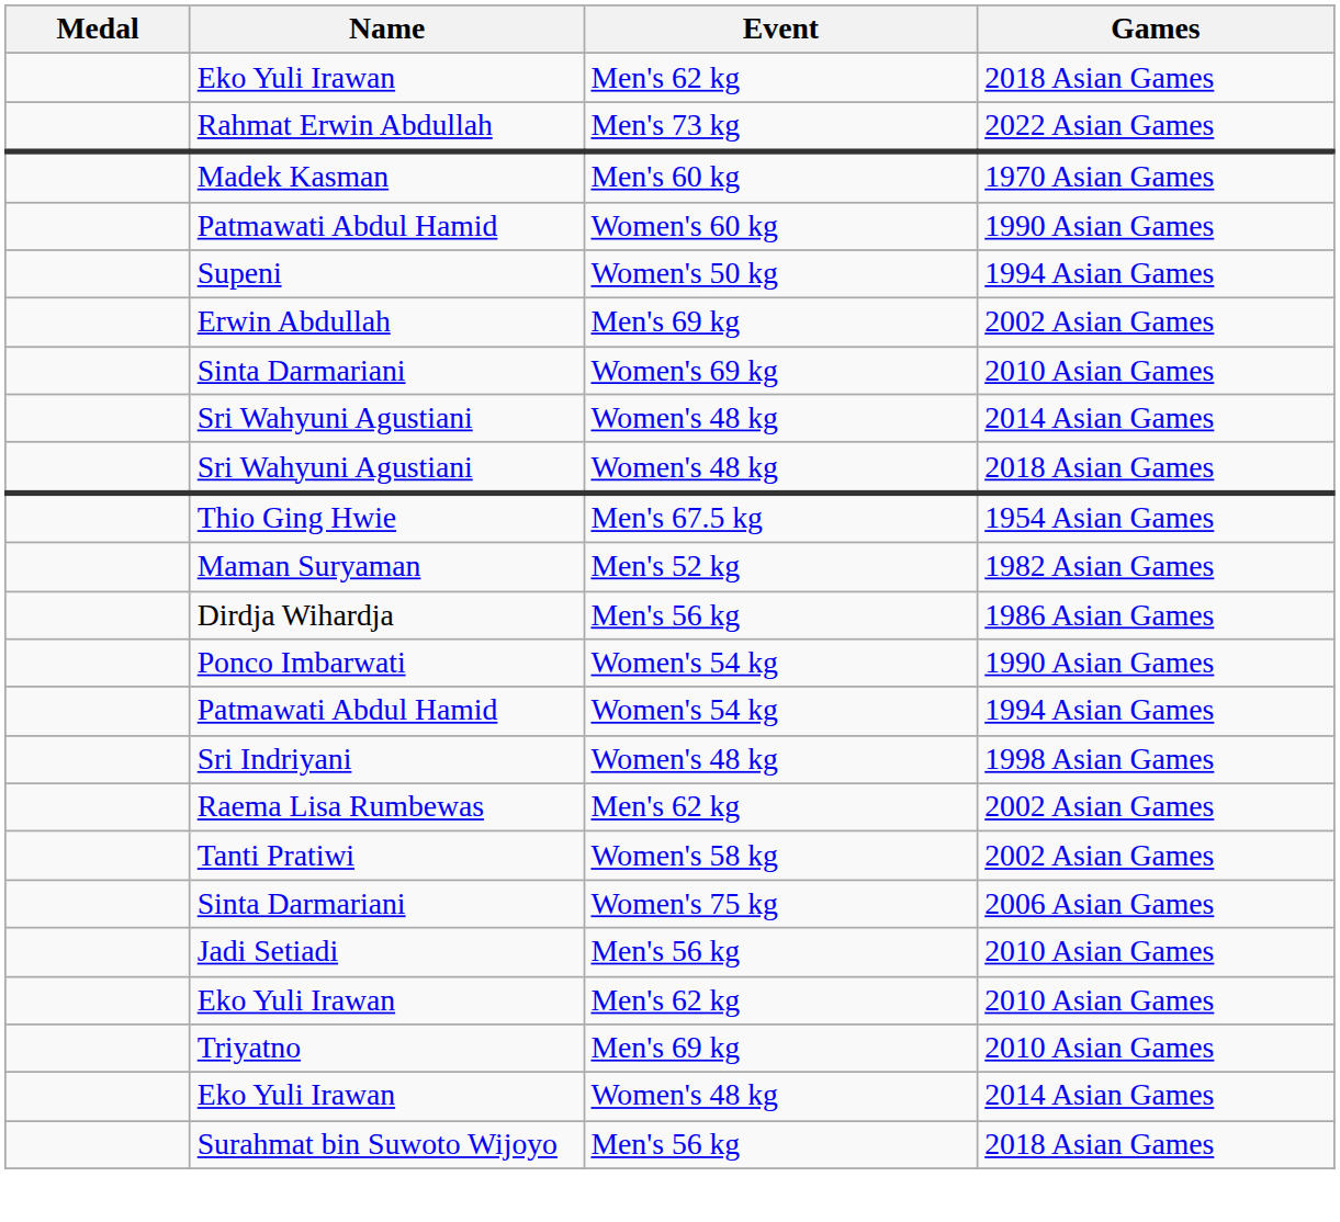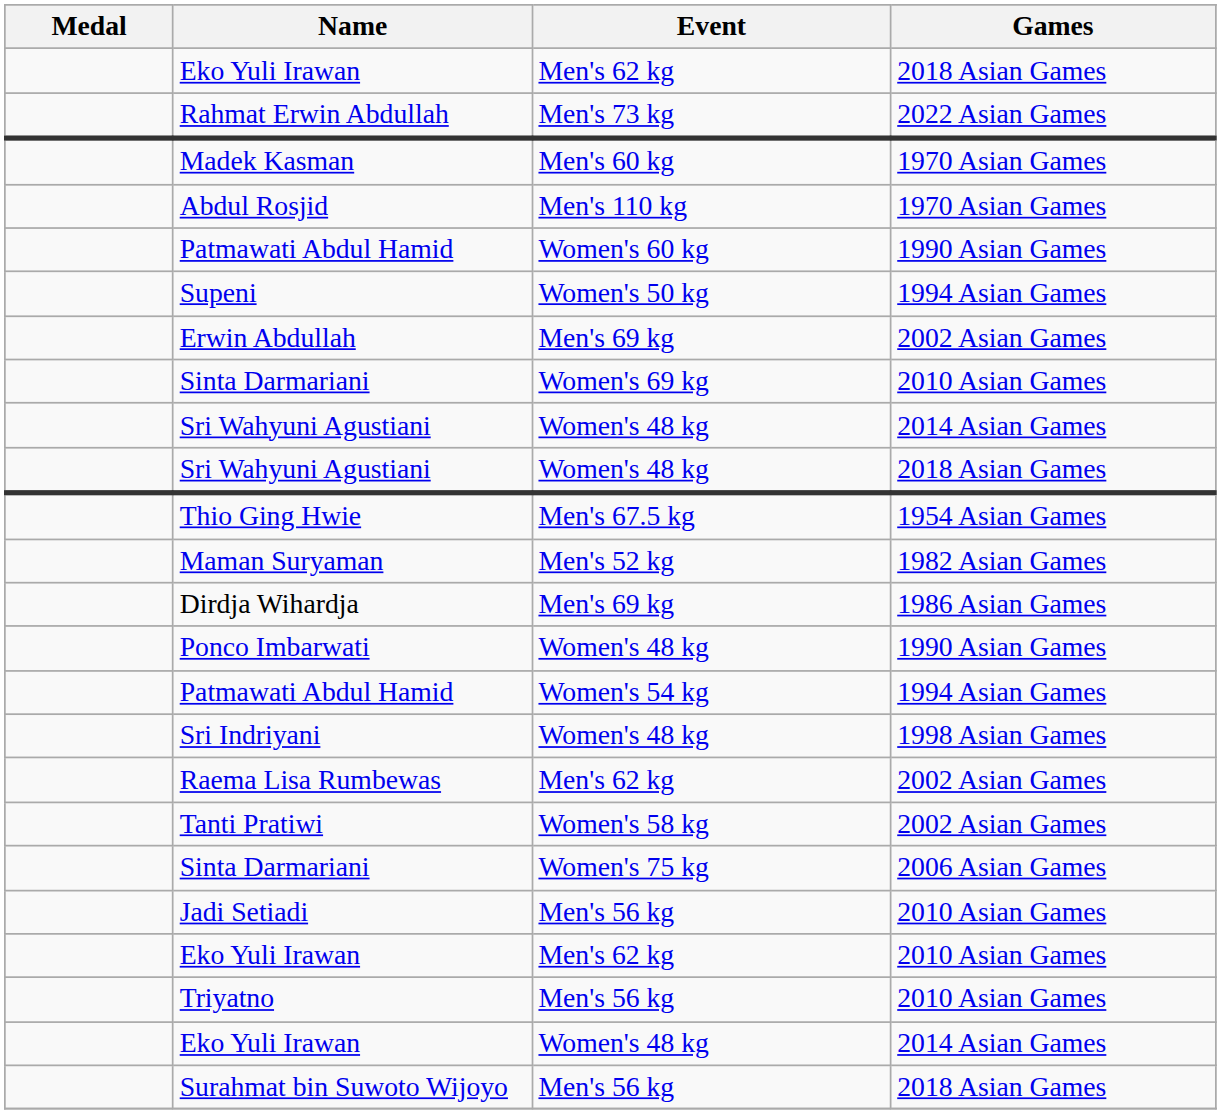 <table class="wikitable sortable" style="font-size:100%">
 <tr>
 <th width="90">Medal</th>
 <th width="200">Name</th>
 <th width="200">Event</th>
 <th width="180">Games</th>
 </tr>
 <tr>
 <td></td>
 <td><a href='#'>Eko Yuli Irawan</a></td>
 <td><a href='#'>Men's 62 kg</a></td>
 <td><a href='#'>2018 Asian Games</a></td>
 </tr>
 <tr>
 <td></td>
 <td><a href='#'>Rahmat Erwin Abdullah</a></td>
 <td><a href='#'>Men's 73 kg</a></td>
 <td><a href='#'>2022 Asian Games</a></td>
 </tr>
 <tr style="border-top: 3px solid #333333;">
 <td></td>
 <td><a href='#'>Madek Kasman</a></td>
 <td><a href='#'>Men's 60 kg</a></td>
+<td><a href='#'>1970 Asian Games</a></td>
+</tr>
+<tr>
+<td></td>
+<td><a href='#'>Abdul Rosjid</a></td>
+<td><a href='#'>Men's 110 kg</a></td>
 <td><a href='#'>1970 Asian Games</a></td>
 </tr>
 <tr>
 <td></td>
 <td><a href='#'>Patmawati Abdul Hamid</a></td>
 <td><a href='#'>Women's 60 kg</a></td>
 <td><a href='#'>1990 Asian Games</a></td>
 </tr>
 <tr>
 <td></td>
 <td><a href='#'>Supeni</a></td>
 <td><a href='#'>Women's 50 kg</a></td>
 <td><a href='#'>1994 Asian Games</a></td>
 </tr>
 <tr>
 <td></td>
 <td><a href='#'>Erwin Abdullah</a></td>
 <td><a href='#'>Men's 69 kg</a></td>
 <td><a href='#'>2002 Asian Games</a></td>
 </tr>
 <tr>
 <td></td>
 <td><a href='#'>Sinta Darmariani</a></td>
 <td><a href='#'>Women's 69 kg</a></td>
 <td><a href='#'>2010 Asian Games</a></td>
 </tr>
 <tr>
 <td></td>
 <td><a href='#'>Sri Wahyuni Agustiani</a></td>
 <td><a href='#'>Women's 48 kg</a></td>
 <td><a href='#'>2014 Asian Games</a></td>
 </tr>
 <tr>
 <td></td>
 <td><a href='#'>Sri Wahyuni Agustiani</a></td>
 <td><a href='#'>Women's 48 kg</a></td>
 <td><a href='#'>2018 Asian Games</a></td>
 </tr>
 <tr style="border-top: 3px solid #333333;">
 <td></td>
 <td><a href='#'>Thio Ging Hwie</a></td>
 <td><a href='#'>Men's 67.5 kg</a></td>
 <td><a href='#'>1954 Asian Games</a></td>
 </tr>
 <tr>
 <td></td>
 <td><a href='#'>Maman Suryaman</a></td>
 <td><a href='#'>Men's 52 kg</a></td>
 <td><a href='#'>1982 Asian Games</a></td>
 </tr>
 <tr>
 <td></td>
 <td>Dirdja Wihardja</td>
-<td><a href='#'>Men's 56 kg</a></td>
+<td><a href='#'>Men's 69 kg</a></td>
 <td><a href='#'>1986 Asian Games</a></td>
 </tr>
 <tr>
 <td></td>
 <td><a href='#'>Ponco Imbarwati</a></td>
-<td><a href='#'>Women's 54 kg</a></td>
+<td><a href='#'>Women's 48 kg</a></td>
 <td><a href='#'>1990 Asian Games</a></td>
 </tr>
 <tr>
 <td></td>
 <td><a href='#'>Patmawati Abdul Hamid</a></td>
 <td><a href='#'>Women's 54 kg</a></td>
 <td><a href='#'>1994 Asian Games</a></td>
 </tr>
 <tr>
 <td></td>
 <td><a href='#'>Sri Indriyani</a></td>
 <td><a href='#'>Women's 48 kg</a></td>
 <td><a href='#'>1998 Asian Games</a></td>
 </tr>
 <tr>
 <td></td>
 <td><a href='#'>Raema Lisa Rumbewas</a></td>
 <td><a href='#'>Men's 62 kg</a></td>
 <td><a href='#'>2002 Asian Games</a></td>
 </tr>
 <tr>
 <td></td>
 <td><a href='#'>Tanti Pratiwi</a></td>
 <td><a href='#'>Women's 58 kg</a></td>
 <td><a href='#'>2002 Asian Games</a></td>
 </tr>
 <tr>
 <td></td>
 <td><a href='#'>Sinta Darmariani</a></td>
 <td><a href='#'>Women's 75 kg</a></td>
 <td><a href='#'>2006 Asian Games</a></td>
 </tr>
 <tr>
 <td></td>
 <td><a href='#'>Jadi Setiadi</a></td>
 <td><a href='#'>Men's 56 kg</a></td>
 <td><a href='#'>2010 Asian Games</a></td>
 </tr>
 <tr>
 <td></td>
 <td><a href='#'>Eko Yuli Irawan</a></td>
 <td><a href='#'>Men's 62 kg</a></td>
 <td><a href='#'>2010 Asian Games</a></td>
 </tr>
 <tr>
 <td></td>
 <td><a href='#'>Triyatno</a></td>
-<td><a href='#'>Men's 69 kg</a></td>
+<td><a href='#'>Men's 56 kg</a></td>
 <td><a href='#'>2010 Asian Games</a></td>
 </tr>
 <tr>
 <td></td>
 <td><a href='#'>Eko Yuli Irawan</a></td>
 <td><a href='#'>Women's 48 kg</a></td>
 <td><a href='#'>2014 Asian Games</a></td>
 </tr>
 <tr>
 <td></td>
 <td><a href='#'>Surahmat bin Suwoto Wijoyo</a></td>
 <td><a href='#'>Men's 56 kg</a></td>
 <td><a href='#'>2018 Asian Games</a></td>
 </tr>
 <tr>
 </tr>
 </table>
